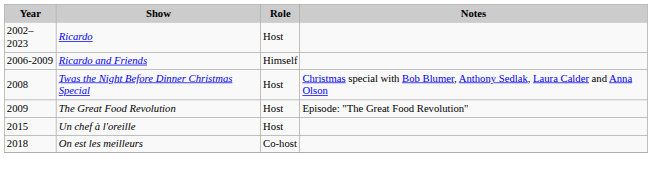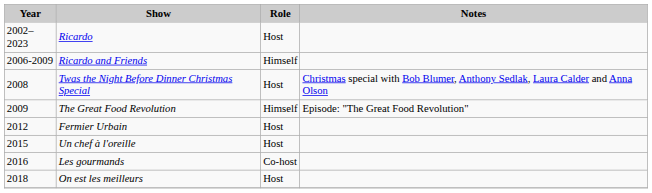 <table class="wikitable" style="font-size:90%;">
 <tr>
 <th style="background: #CCCCCC;">Year</th>
 <th style="background: #CCCCCC;">Show</th>
 <th style="background: #CCCCCC;">Role</th>
 <th style="background: #CCCCCC;">Notes</th>
 </tr>
 <tr>
 <td>2002–2023</td>
 <td><em><a href='#'>Ricardo</a></em></td>
 <td>Host</td>
 <td></td>
 </tr>
 <tr>
 <td>2006-2009</td>
 <td><em><a href='#'>Ricardo and Friends</a></em></td>
 <td>Himself</td>
 <td></td>
 </tr>
 <tr>
 <td>2008</td>
 <td><em><a href='#'>Twas the Night Before Dinner Christmas Special</a></em></td>
 <td>Host</td>
 <td><a href='#'>Christmas</a> special with <a href='#'>Bob Blumer</a>, <a href='#'>Anthony Sedlak</a>, <a href='#'>Laura Calder</a> and <a href='#'>Anna Olson</a></td>
 </tr>
 <tr>
 <td>2009</td>
 <td><em>The Great Food Revolution</em></td>
+<td>Himself</td>
+<td>Episode: "The Great Food Revolution"</td>
+</tr>
+<tr>
+<td>2012</td>
+<td><em>Fermier Urbain</em></td>
 <td>Host</td>
-<td>Episode: "The Great Food Revolution"</td>
+<td></td>
 </tr>
 <tr>
 <td>2015</td>
 <td><em>Un chef à l'oreille</em></td>
 <td>Host</td>
 <td></td>
 </tr>
 <tr>
+<td>2016</td>
+<td><em>Les gourmands</em></td>
+<td>Co-host</td>
+<td></td>
+</tr>
+<tr>
 <td>2018</td>
 <td><em>On est les meilleurs</em></td>
-<td>Co-host</td>
+<td>Host</td>
 <td></td>
 </tr>
 <tr>
 </tr>
 </table>
